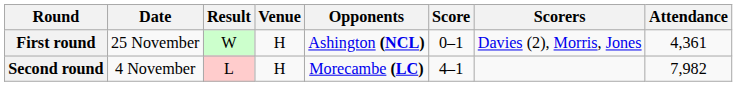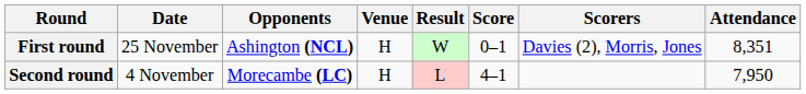 <table class="wikitable" style="text-align:center">
 <tr>
 <th>Round</th>
 <th>Date</th>
+<th>Opponents</th>
+<th>Venue</th>
 <th>Result</th>
-<th>Venue</th>
-<th>Opponents</th>
 <th>Score</th>
 <th>Scorers</th>
 <th>Attendance</th>
 </tr>
 <tr>
 <th>First round</th>
 <td>25 November</td>
+<td><a href='#'>Ashington</a> <strong>(<a href='#'>NCL</a>)</strong></td>
+<td>H</td>
 <td style="background-color:#CCFFCC">W</td>
-<td>H</td>
-<td><a href='#'>Ashington</a> <strong>(<a href='#'>NCL</a>)</strong></td>
 <td>0–1</td>
 <td align="left"><a href='#'>Davies</a> (2), <a href='#'>Morris</a>, <a href='#'>Jones</a></td>
-<td>4,361</td>
+<td>8,351</td>
 </tr>
 <tr>
 <th>Second round</th>
 <td>4 November</td>
+<td><a href='#'>Morecambe</a> <strong>(<a href='#'>LC</a>)</strong></td>
+<td>H</td>
 <td style="background-color:#FFCCCC">L</td>
-<td>H</td>
-<td><a href='#'>Morecambe</a> <strong>(<a href='#'>LC</a>)</strong></td>
 <td>4–1</td>
 <td align="left"></td>
-<td>7,982</td>
+<td>7,950</td>
 </tr>
 </table>
